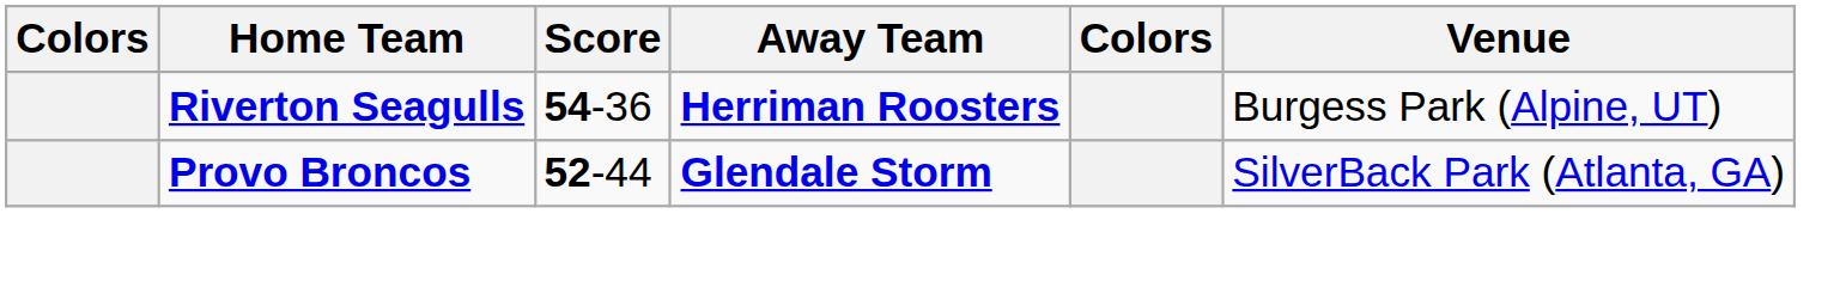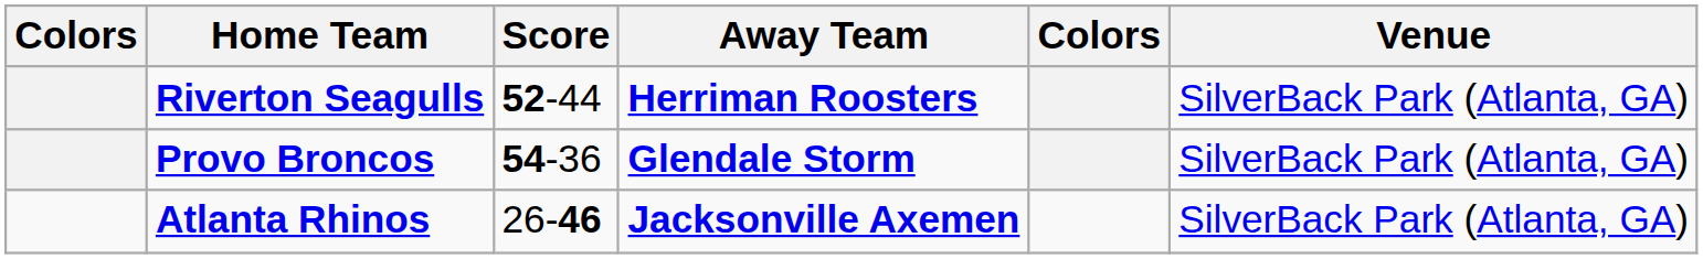 <table class="wikitable">
 <tr>
 <th>Colors</th>
 <th>Home Team</th>
 <th>Score</th>
 <th>Away Team</th>
 <th>Colors</th>
 <th>Venue</th>
 </tr>
 <tr>
 <th></th>
 <td><strong><a href='#'>Riverton Seagulls</a></strong></td>
-<td><strong>54</strong>-36</td>
+<td><strong>52</strong>-44</td>
 <td><strong><a href='#'>Herriman Roosters</a></strong></td>
 <th></th>
-<td>Burgess Park (<a href='#'>Alpine, UT</a>)</td>
+<td><a href='#'>SilverBack Park</a> (<a href='#'>Atlanta, GA</a>)</td>
 </tr>
 <tr>
 <th></th>
 <td><strong><a href='#'>Provo Broncos</a></strong></td>
-<td><strong>52</strong>-44</td>
+<td><strong>54</strong>-36</td>
 <td><strong><a href='#'>Glendale Storm</a></strong></td>
 <th></th>
 <td><a href='#'>SilverBack Park</a> (<a href='#'>Atlanta, GA</a>)</td>
 </tr>
+<tr>
+<td></td>
+<td><strong><a href='#'>Atlanta Rhinos</a></strong></td>
+<td>26-<strong>46</strong></td>
+<td><strong><a href='#'>Jacksonville Axemen</a></strong></td>
+<td></td>
+<td><a href='#'>SilverBack Park</a> (<a href='#'>Atlanta, GA</a>)</td>
+</tr>
 </table>
